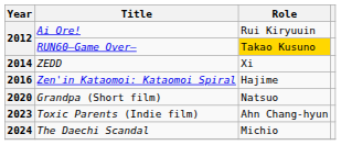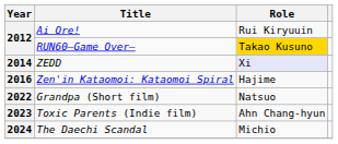 <table class="wikitable sortable plainrowheaders">
 <tr>
 <th scope="col">Year</th>
 <th scope="col">Title</th>
 <th scope="col">Role</th>
 <th scope="col" class="unsortable"></th>
 </tr>
 <tr>
 <th scope="row" rowspan="2">2012</th>
 <td><em><a href='#'>Ai Ore!</a></em></td>
 <td>Rui Kiryuuin</td>
 <td></td>
 </tr>
 <tr>
 <td><em><a href='#'>RUN60—Game Over—</a></em></td>
 <td style="background: gold;">Takao Kusuno</td>
 <td></td>
 </tr>
 <tr>
 <th scope="row">2014</th>
 <td><em>ZEDD</em></td>
-<td>Xi</td>
+<td style="background: lavender;">Xi</td>
 </tr>
 <tr>
 <th scope="row">2016</th>
 <td><em><a href='#'>Zen'in Kataomoi: Kataomoi Spiral</a></em></td>
 <td>Hajime</td>
 <td></td>
 </tr>
 <tr>
-<th scope="row">2020</th>
+<th scope="row">2022</th>
 <td><em>Grandpa</em> (Short film)</td>
 <td>Natsuo</td>
 <td></td>
 </tr>
 <tr>
 <th scope="row">2023</th>
 <td><em>Toxic Parents</em> (Indie film)</td>
 <td>Ahn Chang-hyun</td>
 <td></td>
 </tr>
 <tr>
 <th scope="row">2024</th>
 <td><em>The Daechi Scandal</em></td>
 <td>Michio</td>
 <td></td>
 </tr>
 <tr>
 </tr>
 </table>
